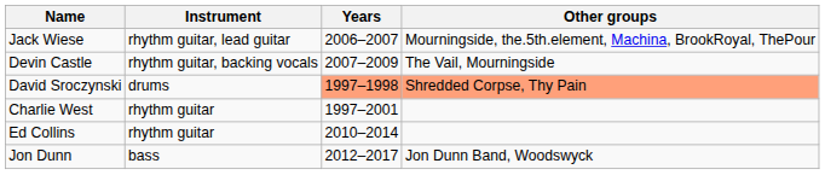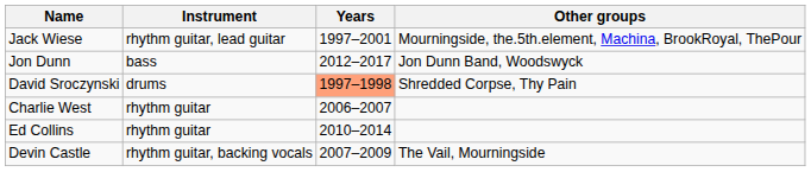 <table class="wikitable">
 <tr>
 <th>Name</th>
 <th>Instrument</th>
 <th>Years</th>
 <th>Other groups</th>
 </tr>
 <tr>
 <td>Jack Wiese</td>
 <td>rhythm guitar, lead guitar</td>
-<td>2006–2007</td>
+<td>1997–2001</td>
 <td>Mourningside, the.5th.element, <a href='#'>Machina</a>, BrookRoyal, ThePour</td>
 </tr>
 <tr>
-<td>Devin Castle</td>
-<td>rhythm guitar, backing vocals</td>
-<td>2007–2009</td>
-<td>The Vail, Mourningside</td>
+<td>Jon Dunn</td>
+<td>bass</td>
+<td>2012–2017</td>
+<td>Jon Dunn Band, Woodswyck</td>
 </tr>
 <tr>
 <td>David Sroczynski</td>
 <td>drums</td>
 <td style="background: lightsalmon;">1997–1998</td>
-<td style="background: lightsalmon;">Shredded Corpse, Thy Pain</td>
+<td>Shredded Corpse, Thy Pain</td>
 </tr>
 <tr>
 <td>Charlie West</td>
 <td>rhythm guitar</td>
-<td>1997–2001</td>
+<td>2006–2007</td>
 <td></td>
 </tr>
 <tr>
 <td>Ed Collins</td>
 <td>rhythm guitar</td>
 <td>2010–2014</td>
 <td></td>
 </tr>
 <tr>
-<td>Jon Dunn</td>
-<td>bass</td>
-<td>2012–2017</td>
-<td>Jon Dunn Band, Woodswyck</td>
+<td>Devin Castle</td>
+<td>rhythm guitar, backing vocals</td>
+<td>2007–2009</td>
+<td>The Vail, Mourningside</td>
 </tr>
 </table>
